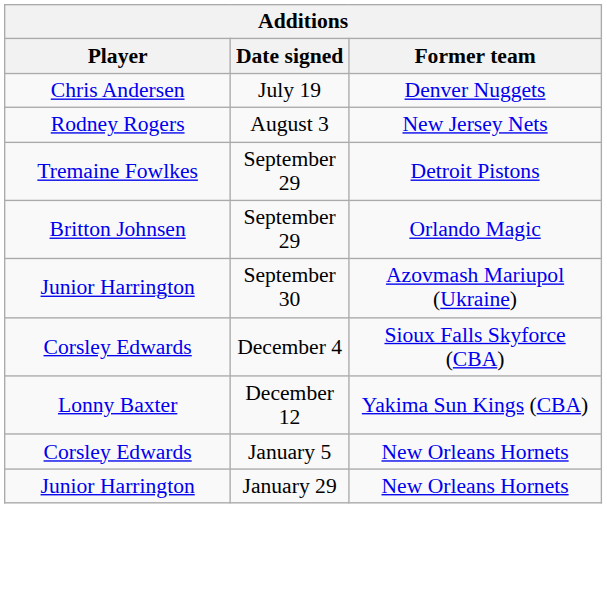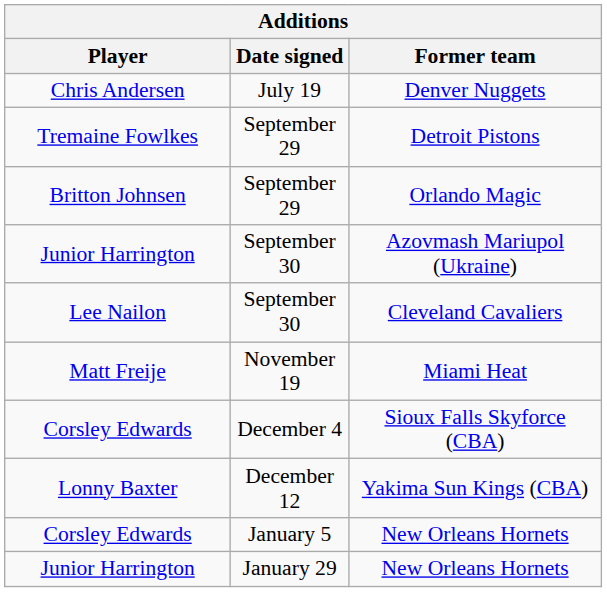 <table class="wikitable" style="text-align:center">
 <tr>
 <th colspan=3>Additions</th>
 </tr>
 <tr>
 <th style="width:160px">Player</th>
 <th style="width:80px">Date signed</th>
 <th style="width:180px">Former team</th>
 </tr>
 <tr>
 <td><a href='#'>Chris Andersen</a></td>
 <td>July 19</td>
 <td><a href='#'>Denver Nuggets</a></td>
 </tr>
 <tr>
-<td><a href='#'>Rodney Rogers</a></td>
-<td>August 3</td>
-<td><a href='#'>New Jersey Nets</a></td>
-</tr>
-<tr>
 <td><a href='#'>Tremaine Fowlkes</a></td>
 <td>September 29</td>
 <td><a href='#'>Detroit Pistons</a></td>
 </tr>
 <tr>
 <td><a href='#'>Britton Johnsen</a></td>
 <td>September 29</td>
 <td><a href='#'>Orlando Magic</a></td>
 </tr>
 <tr>
 <td><a href='#'>Junior Harrington</a></td>
 <td>September 30</td>
 <td><a href='#'>Azovmash Mariupol</a> (<a href='#'>Ukraine</a>)</td>
+</tr>
+<tr>
+<td><a href='#'>Lee Nailon</a></td>
+<td>September 30</td>
+<td><a href='#'>Cleveland Cavaliers</a></td>
+</tr>
+<tr>
+<td><a href='#'>Matt Freije</a></td>
+<td>November 19</td>
+<td><a href='#'>Miami Heat</a></td>
 </tr>
 <tr>
 <td><a href='#'>Corsley Edwards</a></td>
 <td>December 4</td>
 <td><a href='#'>Sioux Falls Skyforce</a> (<a href='#'>CBA</a>)</td>
 </tr>
 <tr>
 <td><a href='#'>Lonny Baxter</a></td>
 <td>December 12</td>
 <td><a href='#'>Yakima Sun Kings</a> (<a href='#'>CBA</a>)</td>
 </tr>
 <tr>
 <td><a href='#'>Corsley Edwards</a></td>
 <td>January 5</td>
 <td><a href='#'>New Orleans Hornets</a></td>
 </tr>
 <tr>
 <td><a href='#'>Junior Harrington</a></td>
 <td>January 29</td>
 <td><a href='#'>New Orleans Hornets</a></td>
 </tr>
 </table>
